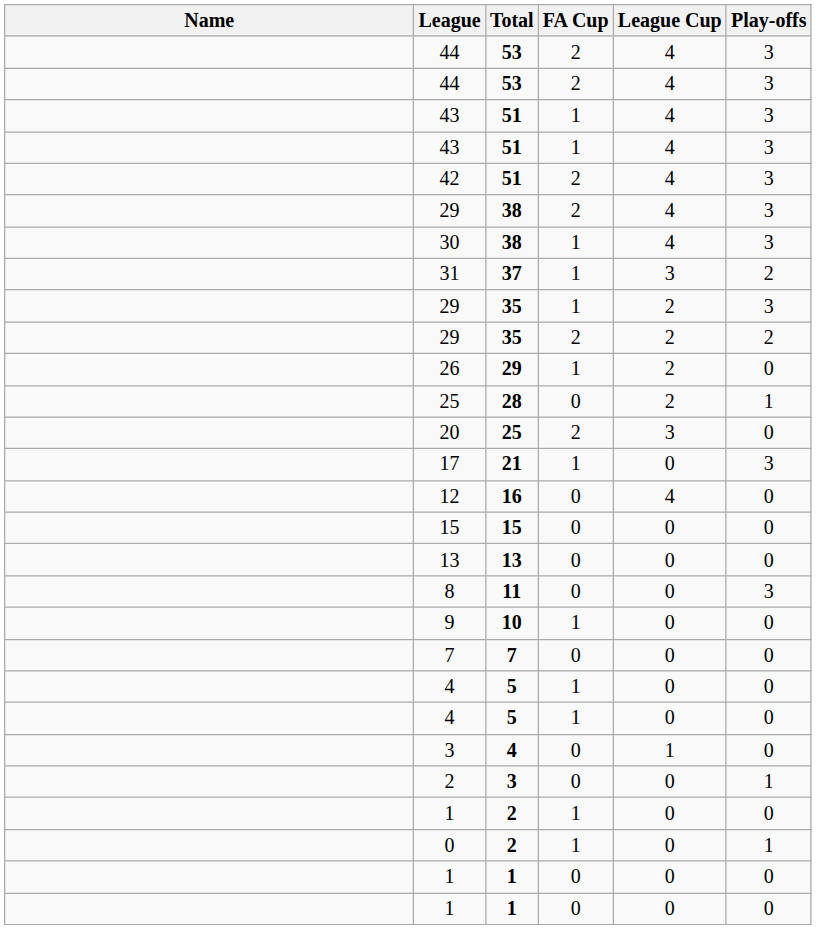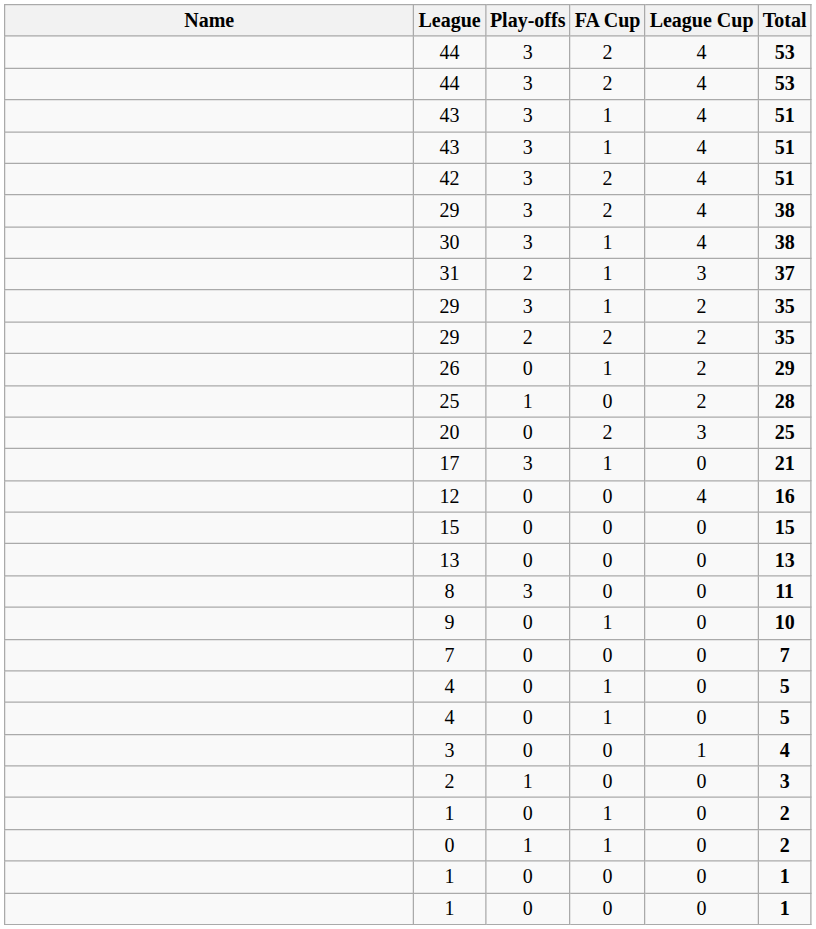 <table class="wikitable sortable" style="text-align: center;">
 <tr>
 <th style="width:20em">Name</th>
 <th>League</th>
-<th>Total</th>
+<th>Play-offs</th>
 <th>FA Cup</th>
 <th>League Cup</th>
-<th>Play-offs</th>
+<th>Total</th>
 </tr>
 <tr>
 <td align="left"></td>
 <td>44</td>
-<td><strong>53</strong></td>
+<td>3</td>
 <td>2</td>
 <td>4</td>
-<td>3</td>
+<td><strong>53</strong></td>
 </tr>
 <tr>
 <td align="left"></td>
 <td>44</td>
-<td><strong>53</strong></td>
+<td>3</td>
 <td>2</td>
 <td>4</td>
-<td>3</td>
+<td><strong>53</strong></td>
 </tr>
 <tr>
 <td align="left"></td>
 <td>43</td>
-<td><strong>51</strong></td>
+<td>3</td>
 <td>1</td>
 <td>4</td>
-<td>3</td>
+<td><strong>51</strong></td>
 </tr>
 <tr>
 <td align="left"></td>
 <td>43</td>
-<td><strong>51</strong></td>
+<td>3</td>
 <td>1</td>
 <td>4</td>
-<td>3</td>
+<td><strong>51</strong></td>
 </tr>
 <tr>
 <td align="left"></td>
 <td>42</td>
-<td><strong>51</strong></td>
+<td>3</td>
 <td>2</td>
 <td>4</td>
-<td>3</td>
+<td><strong>51</strong></td>
 </tr>
 <tr>
 <td align="left"></td>
 <td>29</td>
-<td><strong>38</strong></td>
+<td>3</td>
 <td>2</td>
 <td>4</td>
-<td>3</td>
+<td><strong>38</strong></td>
 </tr>
 <tr>
 <td align="left"></td>
 <td>30</td>
-<td><strong>38</strong></td>
+<td>3</td>
 <td>1</td>
 <td>4</td>
-<td>3</td>
+<td><strong>38</strong></td>
 </tr>
 <tr>
 <td align="left"></td>
 <td>31</td>
-<td><strong>37</strong></td>
+<td>2</td>
 <td>1</td>
 <td>3</td>
-<td>2</td>
+<td><strong>37</strong></td>
 </tr>
 <tr>
 <td align="left"></td>
 <td>29</td>
-<td><strong>35</strong></td>
+<td>3</td>
 <td>1</td>
 <td>2</td>
-<td>3</td>
+<td><strong>35</strong></td>
 </tr>
 <tr>
 <td align="left"></td>
 <td>29</td>
-<td><strong>35</strong></td>
 <td>2</td>
 <td>2</td>
 <td>2</td>
+<td><strong>35</strong></td>
 </tr>
 <tr>
 <td align="left"></td>
 <td>26</td>
-<td><strong>29</strong></td>
+<td>0</td>
 <td>1</td>
 <td>2</td>
-<td>0</td>
+<td><strong>29</strong></td>
 </tr>
 <tr>
 <td align="left"></td>
 <td>25</td>
-<td><strong>28</strong></td>
+<td>1</td>
 <td>0</td>
 <td>2</td>
-<td>1</td>
+<td><strong>28</strong></td>
 </tr>
 <tr>
 <td align="left"></td>
 <td>20</td>
-<td><strong>25</strong></td>
+<td>0</td>
 <td>2</td>
 <td>3</td>
-<td>0</td>
+<td><strong>25</strong></td>
 </tr>
 <tr>
 <td align="left"></td>
 <td>17</td>
-<td><strong>21</strong></td>
+<td>3</td>
 <td>1</td>
 <td>0</td>
-<td>3</td>
+<td><strong>21</strong></td>
 </tr>
 <tr>
 <td align="left"></td>
 <td>12</td>
-<td><strong>16</strong></td>
+<td>0</td>
 <td>0</td>
 <td>4</td>
-<td>0</td>
+<td><strong>16</strong></td>
 </tr>
 <tr>
 <td align="left"></td>
 <td>15</td>
-<td><strong>15</strong></td>
 <td>0</td>
 <td>0</td>
 <td>0</td>
+<td><strong>15</strong></td>
 </tr>
 <tr>
 <td align="left"></td>
 <td>13</td>
-<td><strong>13</strong></td>
 <td>0</td>
 <td>0</td>
 <td>0</td>
+<td><strong>13</strong></td>
 </tr>
 <tr>
 <td align="left"></td>
 <td>8</td>
-<td><strong>11</strong></td>
+<td>3</td>
 <td>0</td>
 <td>0</td>
-<td>3</td>
+<td><strong>11</strong></td>
 </tr>
 <tr>
 <td align="left"></td>
 <td>9</td>
-<td><strong>10</strong></td>
+<td>0</td>
 <td>1</td>
 <td>0</td>
-<td>0</td>
+<td><strong>10</strong></td>
 </tr>
 <tr>
 <td align="left"></td>
 <td>7</td>
-<td><strong>7</strong></td>
 <td>0</td>
 <td>0</td>
 <td>0</td>
+<td><strong>7</strong></td>
 </tr>
 <tr>
 <td align="left"></td>
 <td>4</td>
-<td><strong>5</strong></td>
+<td>0</td>
 <td>1</td>
 <td>0</td>
-<td>0</td>
+<td><strong>5</strong></td>
 </tr>
 <tr>
 <td align="left"></td>
 <td>4</td>
-<td><strong>5</strong></td>
+<td>0</td>
 <td>1</td>
 <td>0</td>
-<td>0</td>
+<td><strong>5</strong></td>
 </tr>
 <tr>
 <td align="left"></td>
 <td>3</td>
-<td><strong>4</strong></td>
+<td>0</td>
 <td>0</td>
 <td>1</td>
-<td>0</td>
+<td><strong>4</strong></td>
 </tr>
 <tr>
 <td align="left"></td>
 <td>2</td>
-<td><strong>3</strong></td>
+<td>1</td>
 <td>0</td>
 <td>0</td>
-<td>1</td>
+<td><strong>3</strong></td>
 </tr>
 <tr>
 <td align="left"></td>
 <td>1</td>
-<td><strong>2</strong></td>
+<td>0</td>
 <td>1</td>
 <td>0</td>
-<td>0</td>
+<td><strong>2</strong></td>
 </tr>
 <tr>
 <td align="left"></td>
 <td>0</td>
-<td><strong>2</strong></td>
+<td>1</td>
 <td>1</td>
 <td>0</td>
-<td>1</td>
+<td><strong>2</strong></td>
 </tr>
 <tr>
 <td align="left"></td>
 <td>1</td>
-<td><strong>1</strong></td>
 <td>0</td>
 <td>0</td>
 <td>0</td>
+<td><strong>1</strong></td>
 </tr>
 <tr>
 <td align="left"></td>
 <td>1</td>
-<td><strong>1</strong></td>
 <td>0</td>
 <td>0</td>
 <td>0</td>
+<td><strong>1</strong></td>
 </tr>
 </table>
